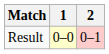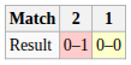 <table class="wikitable">
 <tr>
 <th>Match</th>
+<th>2</th>
 <th>1</th>
-<th>2</th>
 </tr>
 <tr>
 <td>Result</td>
+<td bgcolor="#FFCCCC">0–1</td>
 <td bgcolor="#FFFFCC">0–0</td>
-<td bgcolor="#FFCCCC">0–1</td>
 </tr>
 </table>
